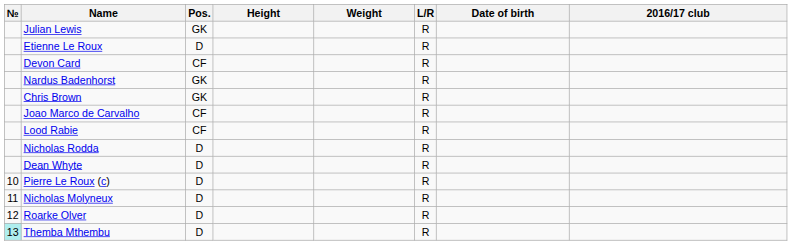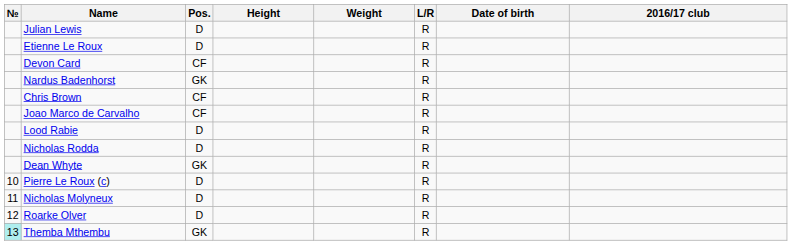 <table class="wikitable sortable" style="font-size:95%; text-align:center;">
 <tr>
 <th>№</th>
 <th style="width:15em">Name</th>
 <th>Pos.</th>
 <th style="width:9em">Height</th>
 <th style="width:9em">Weight</th>
 <th>L/R</th>
 <th style="width:12em">Date of birth</th>
 <th style="width:20em">2016/17 club</th>
 </tr>
 <tr>
 <td></td>
 <td style="text-align:left;"><a href='#'>Julian Lewis</a></td>
-<td>GK</td>
+<td>D</td>
 <td></td>
 <td></td>
 <td>R</td>
 <td style="text-align:right;"></td>
 <td style="text-align:left;"></td>
 </tr>
 <tr>
 <td></td>
 <td style="text-align:left;"><a href='#'>Etienne Le Roux</a></td>
 <td>D</td>
 <td></td>
 <td></td>
 <td>R</td>
 <td style="text-align:right;"></td>
 <td style="text-align:left;"></td>
 </tr>
 <tr>
 <td></td>
 <td style="text-align:left;"><a href='#'>Devon Card</a></td>
 <td>CF</td>
 <td></td>
 <td></td>
 <td>R</td>
 <td style="text-align:right;"></td>
 <td style="text-align:left;"></td>
 </tr>
 <tr>
 <td></td>
 <td style="text-align:left;"><a href='#'>Nardus Badenhorst</a></td>
 <td>GK</td>
 <td></td>
 <td></td>
 <td>R</td>
 <td style="text-align:right;"></td>
 <td style="text-align:left;"></td>
 </tr>
 <tr>
 <td></td>
 <td style="text-align:left;"><a href='#'>Chris Brown</a></td>
-<td>GK</td>
+<td>CF</td>
 <td></td>
 <td></td>
 <td>R</td>
 <td style="text-align:right;"></td>
 <td style="text-align:left;"></td>
 </tr>
 <tr>
 <td></td>
 <td style="text-align:left;"><a href='#'>Joao Marco de Carvalho</a></td>
 <td>CF</td>
 <td></td>
 <td></td>
 <td>R</td>
 <td style="text-align:right;"></td>
 <td></td>
 </tr>
 <tr>
 <td></td>
 <td style="text-align:left;"><a href='#'>Lood Rabie</a></td>
-<td>CF</td>
+<td>D</td>
 <td></td>
 <td></td>
 <td>R</td>
 <td style="text-align:right;"></td>
 <td style="text-align:left;"></td>
 </tr>
 <tr>
 <td></td>
 <td style="text-align:left;"><a href='#'>Nicholas Rodda</a></td>
 <td>D</td>
 <td></td>
 <td></td>
 <td>R</td>
 <td style="text-align:right;"></td>
 <td style="text-align:left;"></td>
 </tr>
 <tr>
 <td></td>
 <td style="text-align:left;"><a href='#'>Dean Whyte</a></td>
-<td>D</td>
+<td>GK</td>
 <td></td>
 <td></td>
 <td>R</td>
 <td style="text-align:right;"></td>
 <td style="text-align:left;"></td>
 </tr>
 <tr>
 <td>10</td>
 <td style="text-align:left;"><a href='#'>Pierre Le Roux</a> (<a href='#'>c</a>)</td>
 <td>D</td>
 <td></td>
 <td></td>
 <td>R</td>
 <td style="text-align:right;"></td>
 <td style="text-align:left;"></td>
 </tr>
 <tr>
 <td>11</td>
 <td style="text-align:left;"><a href='#'>Nicholas Molyneux</a></td>
 <td>D</td>
 <td></td>
 <td></td>
 <td>R</td>
 <td style="text-align:right;"></td>
 <td style="text-align:left;"></td>
 </tr>
 <tr>
 <td>12</td>
 <td style="text-align:left;"><a href='#'>Roarke Olver</a></td>
 <td>D</td>
 <td></td>
 <td></td>
 <td>R</td>
 <td style="text-align:right;"></td>
 <td style="text-align:left;"></td>
 </tr>
 <tr>
 <td style="background: paleturquoise;">13</td>
 <td style="text-align:left;"><a href='#'>Themba Mthembu</a></td>
-<td>D</td>
+<td>GK</td>
 <td></td>
 <td></td>
 <td>R</td>
 <td style="text-align:right;"></td>
 <td style="text-align:left;"></td>
 </tr>
 </table>
